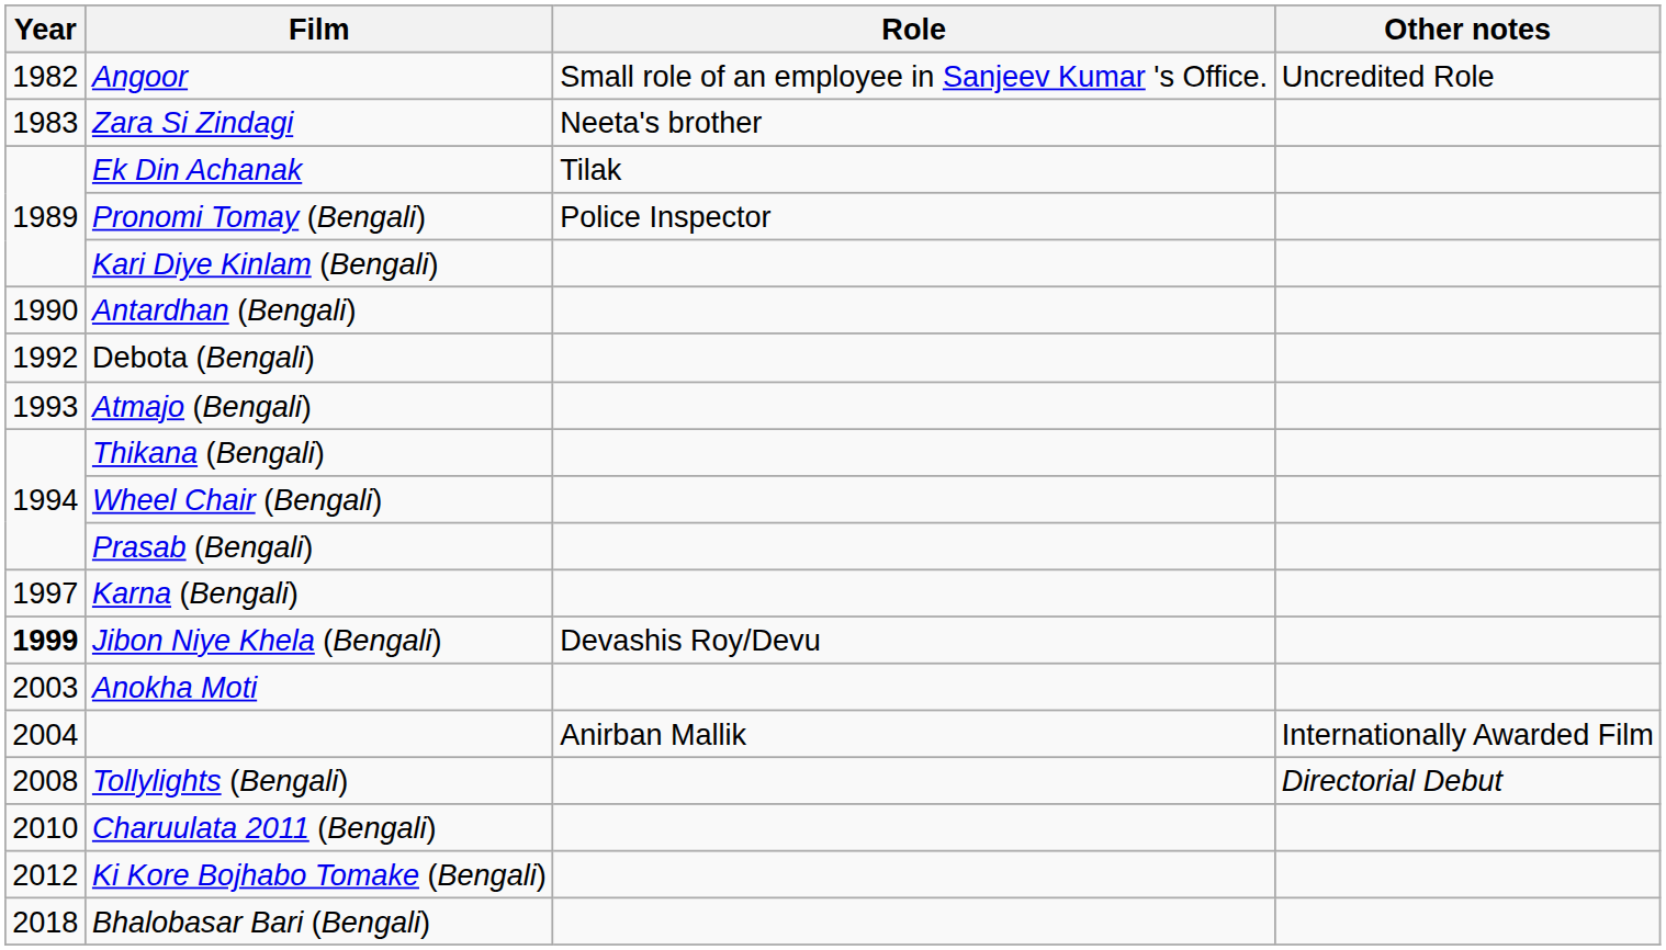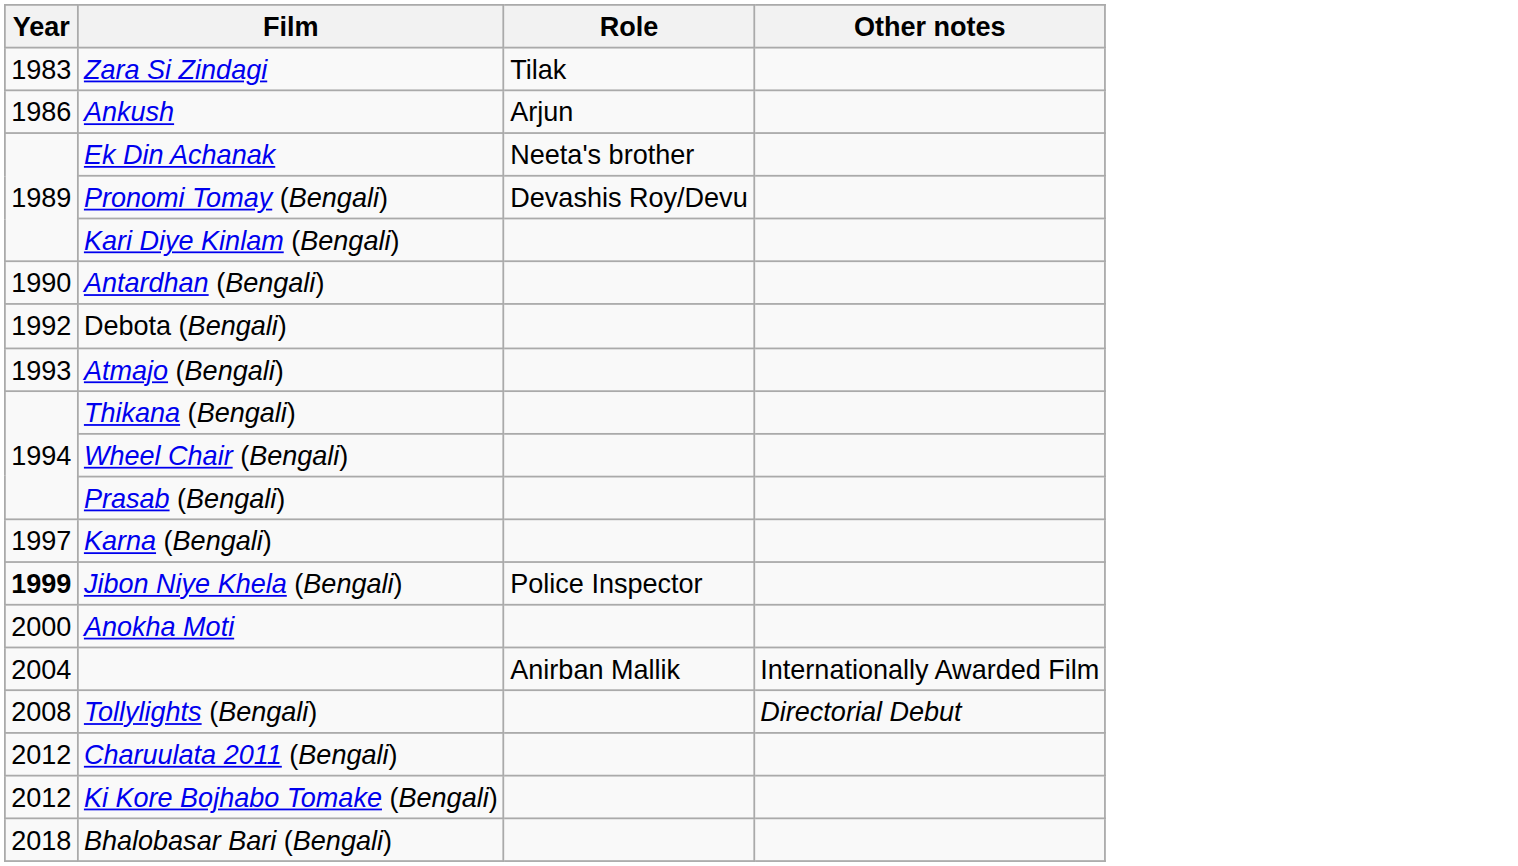 <table class="wikitable" style="font-size: 95%;">
 <tr>
 <th>Year</th>
 <th>Film</th>
 <th>Role</th>
 <th>Other notes</th>
 </tr>
 <tr>
-<td>1982</td>
-<td><em><a href='#'>Angoor</a></em></td>
-<td>Small role of an employee in <a href='#'>Sanjeev Kumar</a> 's Office.</td>
-<td>Uncredited Role</td>
+<td>1983</td>
+<td><em><a href='#'>Zara Si Zindagi</a></em></td>
+<td>Tilak</td>
+<td></td>
 </tr>
 <tr>
-<td>1983</td>
-<td><em><a href='#'>Zara Si Zindagi</a></em></td>
-<td>Neeta's brother</td>
+<td>1986</td>
+<td><em><a href='#'>Ankush</a></em></td>
+<td>Arjun</td>
 <td></td>
 </tr>
 <tr>
 <td rowspan= 3>1989</td>
 <td><em><a href='#'>Ek Din Achanak</a></em></td>
-<td>Tilak</td>
+<td>Neeta's brother</td>
 <td></td>
 </tr>
 <tr>
 <td><em><a href='#'>Pronomi Tomay</a></em> (<em>Bengali</em>)</td>
-<td>Police Inspector</td>
+<td>Devashis Roy/Devu</td>
 <td></td>
 </tr>
 <tr>
 <td><em><a href='#'>Kari Diye Kinlam</a></em> (<em>Bengali</em>)</td>
 <td></td>
 <td></td>
 </tr>
 <tr>
 <td>1990</td>
 <td><em><a href='#'>Antardhan</a></em> (<em>Bengali</em>)</td>
 <td></td>
 <td></td>
 </tr>
 <tr>
 <td>1992</td>
 <td>Debota (<em>Bengali</em>)</td>
 <td></td>
 <td></td>
 </tr>
 <tr>
 <td>1993</td>
 <td><em><a href='#'>Atmajo</a></em> (<em>Bengali</em>)</td>
 <td></td>
 <td></td>
 </tr>
 <tr>
 <td rowspan=3>1994</td>
 <td><em><a href='#'>Thikana</a></em> (<em>Bengali</em>)</td>
 <td></td>
 <td></td>
 </tr>
 <tr>
 <td><em><a href='#'>Wheel Chair</a></em> (<em>Bengali</em>)</td>
 <td></td>
 <td></td>
 </tr>
 <tr>
 <td><em><a href='#'>Prasab</a></em> (<em>Bengali</em>)</td>
 <td></td>
 <td></td>
 </tr>
 <tr>
 <td>1997</td>
 <td><em><a href='#'>Karna</a></em> (<em>Bengali</em>)</td>
 <td></td>
 <td></td>
 </tr>
 <tr>
 <td><strong>1999</strong></td>
 <td><em><a href='#'>Jibon Niye Khela</a></em> (<em>Bengali</em>)</td>
-<td>Devashis Roy/Devu</td>
+<td>Police Inspector</td>
 <td></td>
 </tr>
 <tr>
-<td>2003</td>
+<td>2000</td>
 <td><em><a href='#'>Anokha Moti</a></em></td>
 <td></td>
 <td></td>
 </tr>
 <tr>
 <td>2004</td>
 <td><em></em></td>
 <td>Anirban Mallik</td>
 <td>Internationally Awarded Film</td>
 </tr>
 <tr>
 <td>2008</td>
 <td><em><a href='#'>Tollylights</a></em> (<em>Bengali</em>)</td>
 <td></td>
 <td><em>Directorial Debut</em></td>
 </tr>
 <tr>
-<td>2010</td>
+<td>2012</td>
 <td><em><a href='#'>Charuulata 2011</a></em> (<em>Bengali</em>)</td>
 <td></td>
 <td></td>
 </tr>
 <tr>
 <td>2012</td>
 <td><em><a href='#'>Ki Kore Bojhabo Tomake</a></em> (<em>Bengali</em>)</td>
 <td></td>
 <td></td>
 </tr>
 <tr>
 <td>2018</td>
 <td><em>Bhalobasar Bari</em> (<em>Bengali</em>)</td>
 <td></td>
 <td></td>
 </tr>
 </table>
